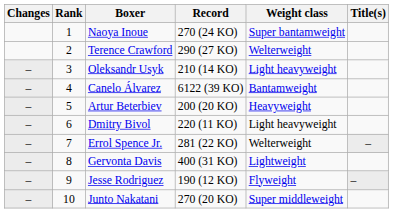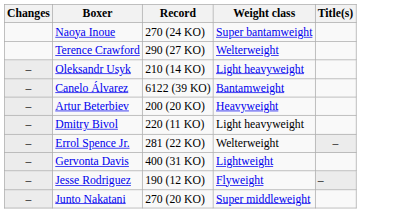 <table class="wikitable ">
 <tr>
 <th>Changes</th>
-<th>Rank</th>
 <th>Boxer</th>
 <th>Record</th>
 <th>Weight class</th>
 <th>Title(s)</th>
 </tr>
 <tr>
 <td align=center></td>
-<td align=center>1</td>
 <td><a href='#'>Naoya Inoue</a></td>
 <td>270 (24 KO)</td>
 <td><a href='#'>Super bantamweight</a></td>
 <td></td>
 </tr>
 <tr>
 <td align=center></td>
-<td align=center>2</td>
 <td><a href='#'>Terence Crawford</a></td>
 <td>290 (27 KO)</td>
 <td><a href='#'>Welterweight</a></td>
 <td></td>
 </tr>
 <tr>
 <td align=center bgcolor=#ECECEC>–</td>
-<td align=center>3</td>
 <td><a href='#'>Oleksandr Usyk</a></td>
 <td>210 (14 KO)</td>
 <td><a href='#'>Light heavyweight</a></td>
 <td></td>
 </tr>
 <tr>
 <td align=center bgcolor=#ECECEC>–</td>
-<td align=center>4</td>
 <td><a href='#'>Canelo Álvarez</a></td>
 <td>6122 (39 KO)</td>
 <td><a href='#'>Bantamweight</a></td>
 <td></td>
 </tr>
 <tr>
 <td align=center bgcolor=#ECECEC>–</td>
-<td align=center>5</td>
 <td><a href='#'>Artur Beterbiev</a></td>
 <td>200 (20 KO)</td>
 <td><a href='#'>Heavyweight</a></td>
 <td></td>
 </tr>
 <tr>
 <td align=center bgcolor=#ECECEC>–</td>
-<td align=center>6</td>
 <td><a href='#'>Dmitry Bivol</a></td>
 <td>220 (11 KO)</td>
 <td>Light heavyweight</td>
 <td></td>
 </tr>
 <tr>
 <td align=center bgcolor=#ECECEC>–</td>
-<td align=center>7</td>
 <td><a href='#'>Errol Spence Jr.</a></td>
 <td>281 (22 KO)</td>
 <td>Welterweight</td>
 <td align=center bgcolor=#ECECEC data-sort-value="Z">–</td>
 </tr>
 <tr>
 <td align=center bgcolor=#ECECEC>–</td>
-<td align=center>8</td>
 <td><a href='#'>Gervonta Davis</a></td>
 <td>400 (31 KO)</td>
 <td><a href='#'>Lightweight</a></td>
 <td></td>
 </tr>
 <tr>
 <td align=center bgcolor=#ECECEC>–</td>
-<td align=center>9</td>
 <td><a href='#'>Jesse Rodriguez</a></td>
 <td>190 (12 KO)</td>
 <td><a href='#'>Flyweight</a></td>
 <td bgcolor=#ECECEC data-sort-value="Z">–</td>
 </tr>
 <tr>
 <td align=center bgcolor=#ECECEC>–</td>
-<td align=center>10</td>
 <td><a href='#'>Junto Nakatani</a></td>
 <td>270 (20 KO)</td>
 <td><a href='#'>Super middleweight</a></td>
 <td></td>
 </tr>
 </table>
